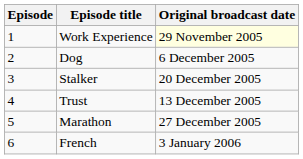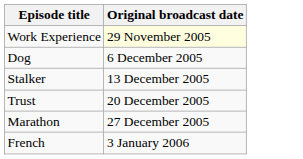 <table class="wikitable">
 <tr>
-<th>Episode</th>
 <th>Episode title</th>
 <th>Original broadcast date</th>
 </tr>
 <tr>
-<td>1</td>
 <td>Work Experience</td>
 <td style="background: lightyellow;">29 November 2005</td>
 </tr>
 <tr>
-<td>2</td>
 <td>Dog</td>
 <td>6 December 2005</td>
 </tr>
 <tr>
-<td>3</td>
 <td>Stalker</td>
+<td>13 December 2005</td>
+</tr>
+<tr>
+<td>Trust</td>
 <td>20 December 2005</td>
 </tr>
 <tr>
-<td>4</td>
-<td>Trust</td>
-<td>13 December 2005</td>
-</tr>
-<tr>
-<td>5</td>
 <td>Marathon</td>
 <td>27 December 2005</td>
 </tr>
 <tr>
-<td>6</td>
 <td>French</td>
 <td>3 January 2006</td>
 </tr>
 </table>
